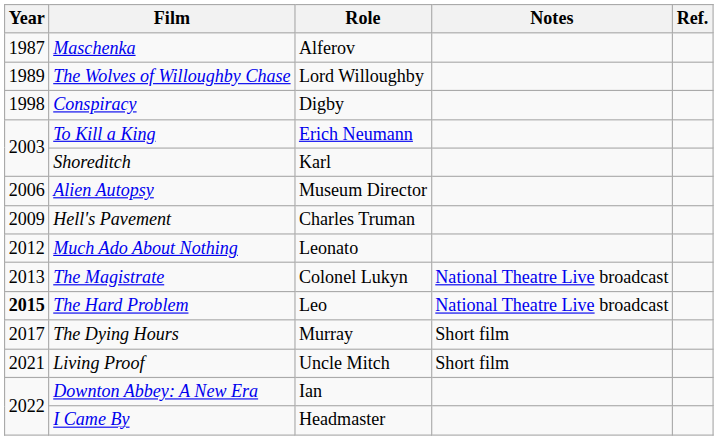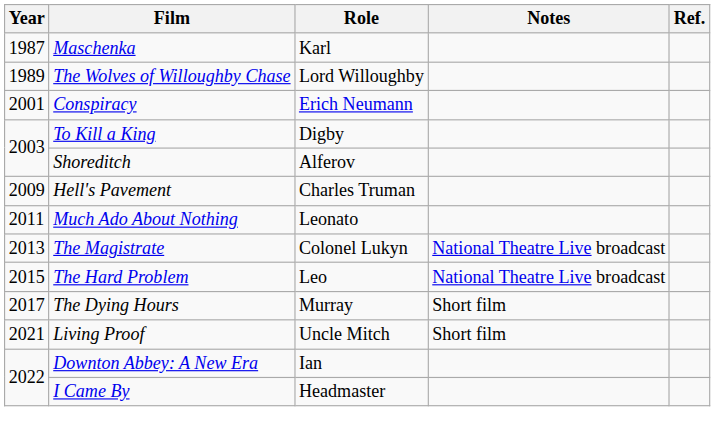 <table class="wikitable">
 <tr>
 <th>Year</th>
 <th>Film</th>
 <th>Role</th>
 <th>Notes</th>
 <th>Ref.</th>
 </tr>
 <tr>
 <td>1987</td>
 <td><a href='#'><em>Maschenka</em></a></td>
-<td>Alferov</td>
+<td>Karl</td>
 <td></td>
 <td></td>
 </tr>
 <tr>
 <td>1989</td>
 <td><a href='#'><em>The Wolves of Willoughby Chase</em></a></td>
 <td>Lord Willoughby</td>
 <td></td>
 <td></td>
 </tr>
 <tr>
-<td>1998</td>
+<td>2001</td>
 <td><a href='#'><em>Conspiracy</em></a></td>
-<td>Digby</td>
+<td><a href='#'>Erich Neumann</a></td>
 <td></td>
 <td></td>
 </tr>
 <tr>
 <td rowspan="2">2003</td>
 <td><a href='#'><em>To Kill a King</em></a></td>
-<td><a href='#'>Erich Neumann</a></td>
+<td>Digby</td>
 <td></td>
 <td></td>
 </tr>
 <tr>
 <td><em>Shoreditch</em></td>
-<td>Karl</td>
-<td></td>
-<td></td>
-</tr>
-<tr>
-<td>2006</td>
-<td><a href='#'><em>Alien Autopsy</em></a></td>
-<td>Museum Director</td>
+<td>Alferov</td>
 <td></td>
 <td></td>
 </tr>
 <tr>
 <td>2009</td>
 <td><em>Hell's Pavement</em></td>
 <td>Charles Truman</td>
 <td></td>
 <td></td>
 </tr>
 <tr>
-<td>2012</td>
+<td>2011</td>
 <td><em><a href='#'>Much Ado About Nothing</a></em></td>
 <td>Leonato</td>
 <td></td>
 <td></td>
 </tr>
 <tr>
 <td>2013</td>
 <td><a href='#'><em>The Magistrate</em></a></td>
 <td>Colonel Lukyn</td>
 <td><a href='#'>National Theatre Live</a> broadcast</td>
 <td></td>
 </tr>
 <tr>
-<td><strong>2015</strong></td>
+<td>2015</td>
 <td><em><a href='#'>The Hard Problem</a></em></td>
 <td>Leo</td>
 <td><a href='#'>National Theatre Live</a> broadcast</td>
 <td></td>
 </tr>
 <tr>
 <td>2017</td>
 <td><em>The Dying Hours</em></td>
 <td>Murray</td>
 <td>Short film</td>
 <td></td>
 </tr>
 <tr>
 <td>2021</td>
 <td><em>Living Proof</em></td>
 <td>Uncle Mitch</td>
 <td>Short film</td>
 <td></td>
 </tr>
 <tr>
 <td rowspan="2">2022</td>
 <td><em><a href='#'>Downton Abbey: A New Era</a></em></td>
 <td>Ian</td>
 <td></td>
 <td></td>
 </tr>
 <tr>
 <td><em><a href='#'>I Came By</a></em></td>
 <td>Headmaster</td>
 <td></td>
 <td></td>
 </tr>
 </table>
